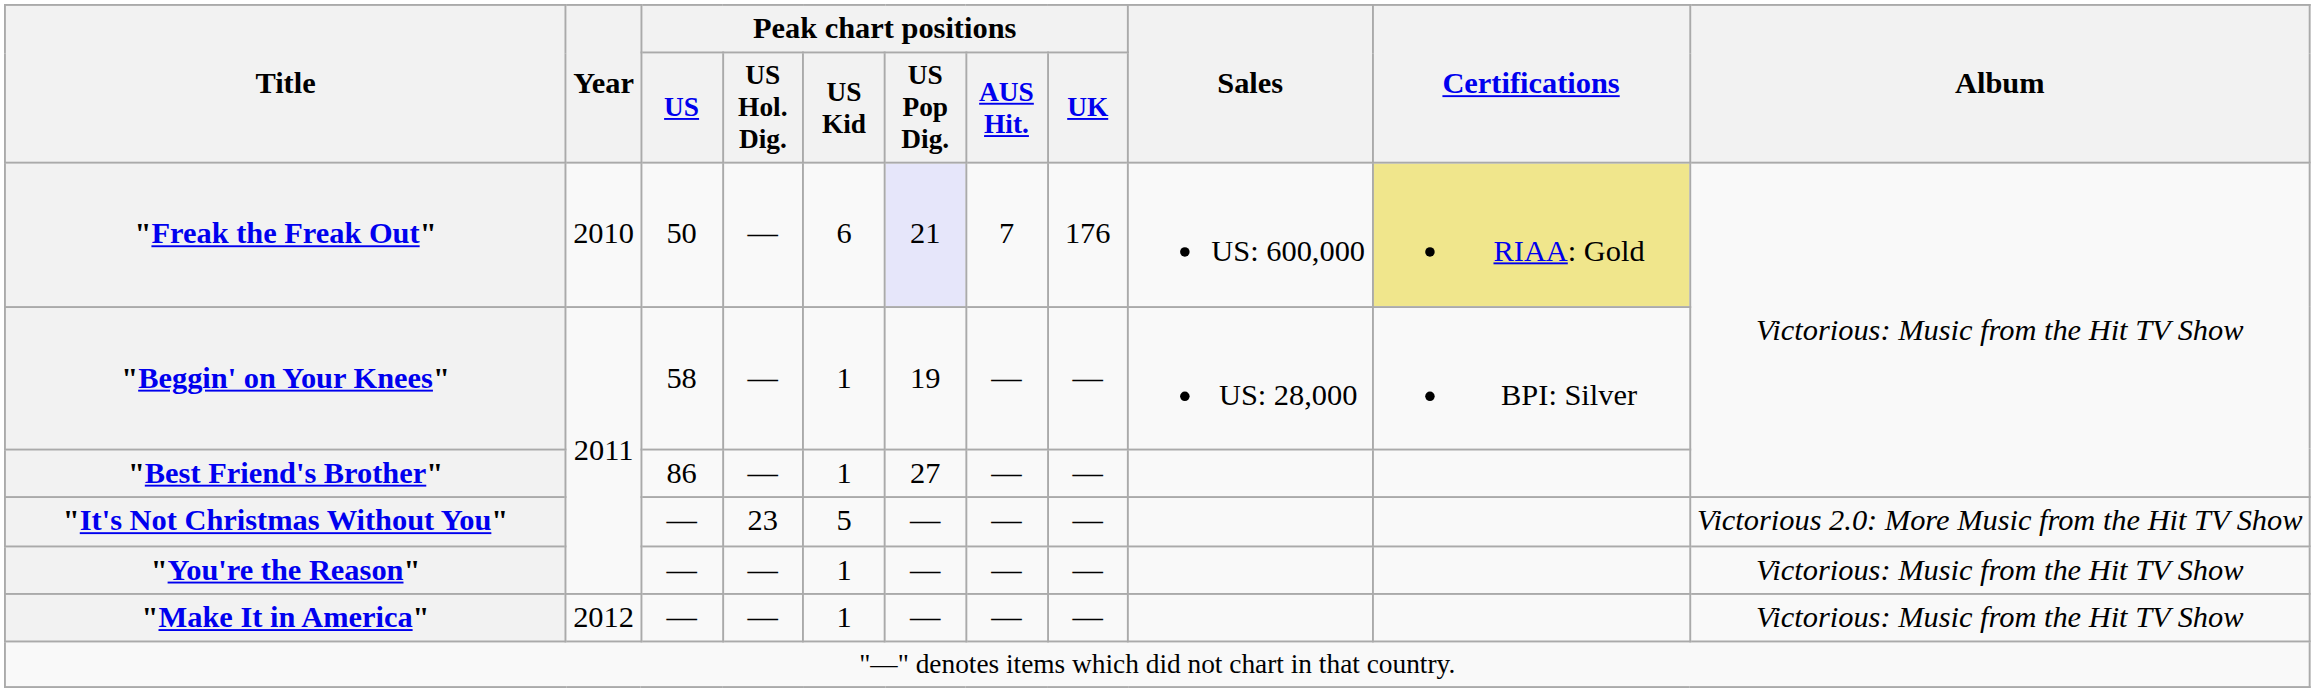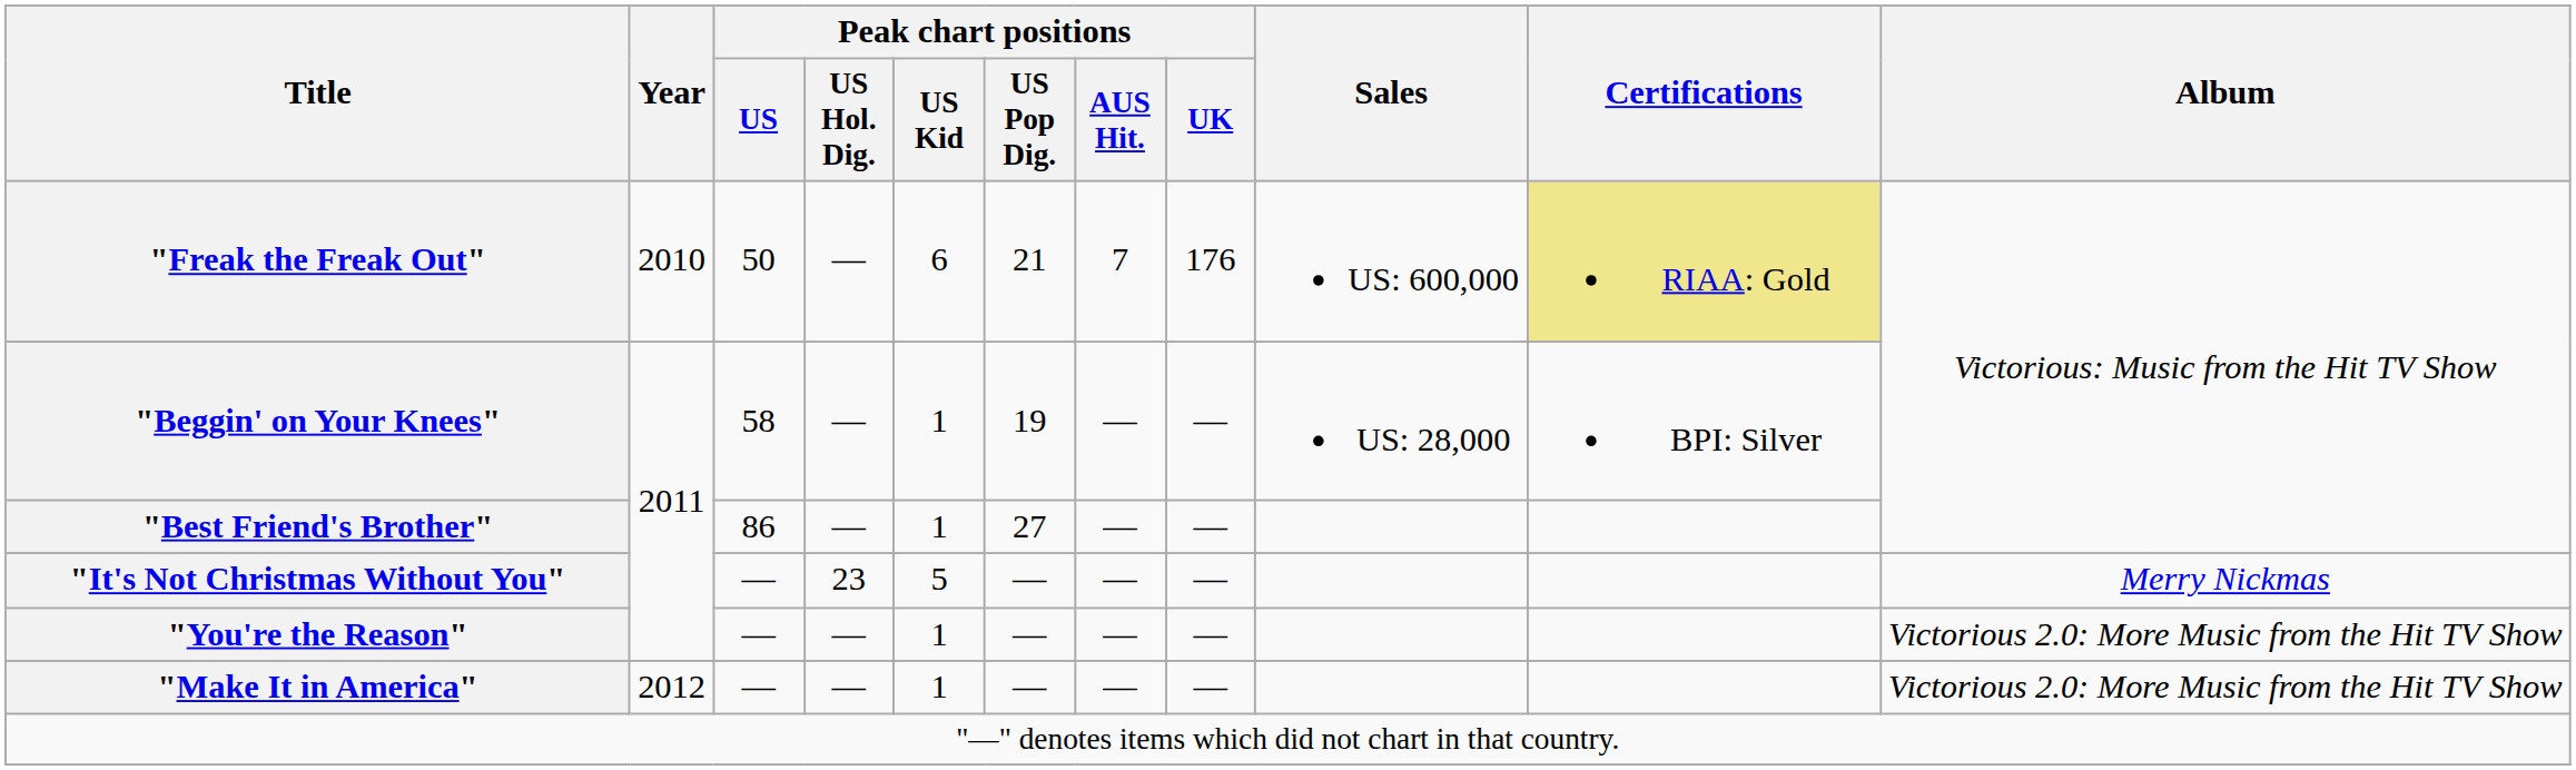 <table class="wikitable plainrowheaders" style="text-align:center;">
 <tr>
 <th scope="col" rowspan="2" style="width:18em;">Title</th>
 <th scope="col" rowspan="2">Year</th>
 <th scope="col" colspan="6">Peak chart positions</th>
 <th scope="col" rowspan="2">Sales</th>
 <th scope="col" rowspan="2" style="width:10em;"><a href='#'>Certifications</a></th>
 <th scope="col" rowspan="2">Album</th>
 </tr>
 <tr>
 <th scope="col" style="width:2.5em;font-size:90%;"><a href='#'>US</a><br></th>
 <th scope="col" style="width:2.5em;font-size:90%;">US<br>Hol. Dig.<br></th>
 <th scope="col" style="width:2.5em;font-size:90%;">US<br>Kid<br></th>
 <th scope="col" style="width:2.5em;font-size:90%;">US<br>Pop Dig.<br></th>
 <th scope="col" style="width:2.5em;font-size:90%;"><a href='#'>AUS<br>Hit.</a><br></th>
 <th scope="col" style="width:2.5em;font-size:90%;"><a href='#'>UK</a><br></th>
 </tr>
 <tr>
 <th scope="row">"<a href='#'>Freak the Freak Out</a>"<br></th>
 <td>2010</td>
 <td>50</td>
 <td>—</td>
 <td>6</td>
-<td style="background: lavender;">21</td>
+<td>21</td>
 <td>7</td>
 <td>176</td>
 <td><br><ul><li>US: 600,000</li></ul></td>
 <td style="background: khaki;"><br><ul><li><a href='#'>RIAA</a>: Gold</li></ul></td>
 <td rowspan="3"><em>Victorious: Music from the Hit TV Show</em></td>
 </tr>
 <tr>
 <th scope="row">"<a href='#'>Beggin' on Your Knees</a>"<br></th>
 <td rowspan="4">2011</td>
 <td>58</td>
 <td>—</td>
 <td>1</td>
 <td>19</td>
 <td>—</td>
 <td>—</td>
 <td><br><ul><li>US: 28,000</li></ul></td>
 <td><br><ul><li>BPI: Silver</li></ul></td>
 </tr>
 <tr>
 <th scope="row">"<a href='#'>Best Friend's Brother</a>"<br></th>
 <td>86</td>
 <td>—</td>
 <td>1</td>
 <td>27</td>
 <td>—</td>
 <td>—</td>
 <td></td>
 <td></td>
 </tr>
 <tr>
 <th scope="row">"<a href='#'>It's Not Christmas Without You</a>"<br></th>
 <td>—</td>
 <td>23</td>
 <td>5</td>
 <td>—</td>
 <td>—</td>
 <td>—</td>
 <td></td>
 <td></td>
-<td><em>Victorious 2.0: More Music from the Hit TV Show</em></td>
+<td><em><a href='#'>Merry Nickmas</a></em></td>
 </tr>
 <tr>
 <th scope="row">"<a href='#'>You're the Reason</a>"<br></th>
 <td>—</td>
 <td>—</td>
 <td>1</td>
 <td>—</td>
 <td>—</td>
 <td>—</td>
 <td></td>
 <td></td>
-<td><em>Victorious: Music from the Hit TV Show</em></td>
+<td><em>Victorious 2.0: More Music from the Hit TV Show</em></td>
 </tr>
 <tr>
 <th scope="row">"<a href='#'>Make It in America</a>"<br></th>
 <td>2012</td>
 <td>—</td>
 <td>—</td>
 <td>1</td>
 <td>—</td>
 <td>—</td>
 <td>—</td>
 <td></td>
 <td></td>
-<td><em>Victorious: Music from the Hit TV Show</em></td>
+<td><em>Victorious 2.0: More Music from the Hit TV Show</em></td>
 </tr>
 <tr>
 <td colspan="11" style="text-align:center; font-size:90%;">"—" denotes items which did not chart in that country.</td>
 </tr>
 </table>
